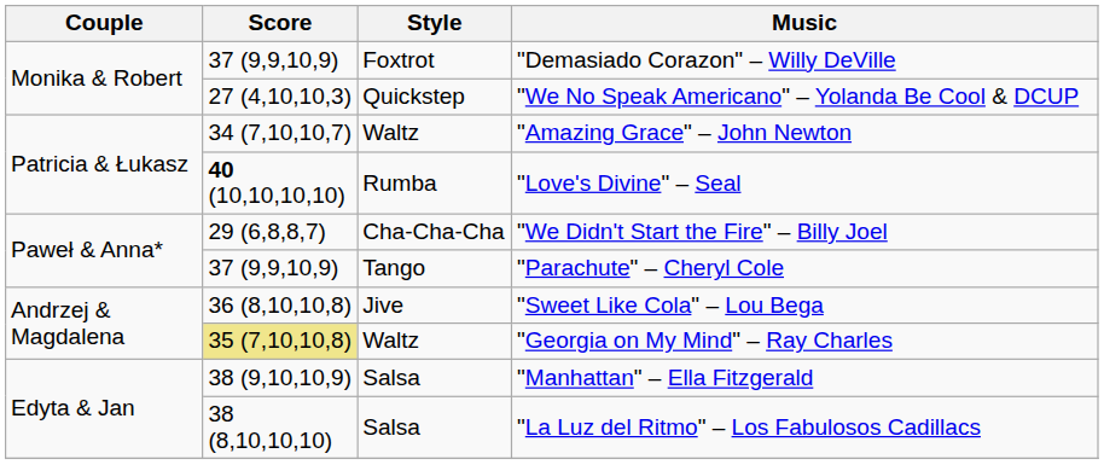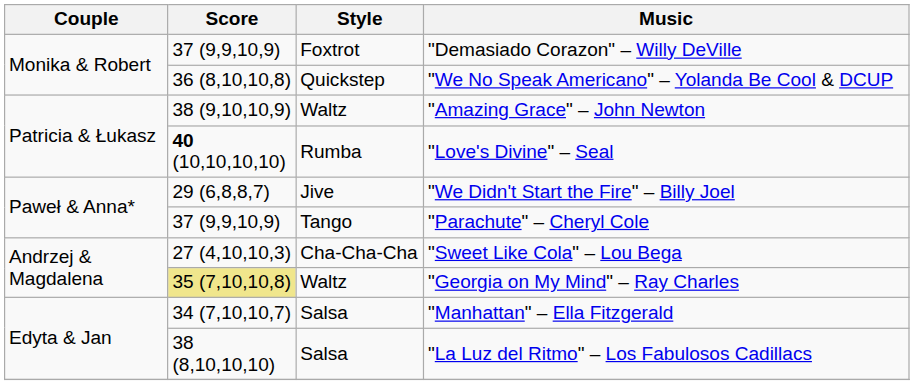 <table class="wikitable">
 <tr>
 <th width="130">Couple</th>
 <th width="100">Score</th>
 <th width="100">Style</th>
 <th width="400">Music</th>
 </tr>
 <tr>
 <td rowspan="2">Monika & Robert</td>
 <td>37 (9,9,10,9)</td>
 <td>Foxtrot</td>
 <td>"Demasiado Corazon" – <a href='#'>Willy DeVille</a></td>
 </tr>
 <tr>
-<td>27 (4,10,10,3)</td>
+<td>36 (8,10,10,8)</td>
 <td>Quickstep</td>
 <td>"<a href='#'>We No Speak Americano</a>" – <a href='#'>Yolanda Be Cool</a> & <a href='#'>DCUP</a></td>
 </tr>
 <tr>
 <td rowspan="2">Patricia & Łukasz</td>
-<td>34 (7,10,10,7)</td>
+<td>38 (9,10,10,9)</td>
 <td>Waltz</td>
 <td>"<a href='#'>Amazing Grace</a>" – <a href='#'>John Newton</a></td>
 </tr>
 <tr>
 <td><strong>40</strong> (10,10,10,10)</td>
 <td>Rumba</td>
 <td>"<a href='#'>Love's Divine</a>" – <a href='#'>Seal</a></td>
 </tr>
 <tr>
 <td rowspan="2">Paweł & Anna*</td>
 <td>29 (6,8,8,7)</td>
-<td>Cha-Cha-Cha</td>
+<td>Jive</td>
 <td>"<a href='#'>We Didn't Start the Fire</a>" – <a href='#'>Billy Joel</a></td>
 </tr>
 <tr>
 <td>37 (9,9,10,9)</td>
 <td>Tango</td>
 <td>"<a href='#'>Parachute</a>" – <a href='#'>Cheryl Cole</a></td>
 </tr>
 <tr>
 <td rowspan="2">Andrzej & Magdalena</td>
-<td>36 (8,10,10,8)</td>
-<td>Jive</td>
+<td>27 (4,10,10,3)</td>
+<td>Cha-Cha-Cha</td>
 <td>"<a href='#'>Sweet Like Cola</a>" – <a href='#'>Lou Bega</a></td>
 </tr>
 <tr>
 <td style="background: khaki;">35 (7,10,10,8)</td>
 <td>Waltz</td>
 <td>"<a href='#'>Georgia on My Mind</a>" – <a href='#'>Ray Charles</a></td>
 </tr>
 <tr>
 <td rowspan="2">Edyta & Jan</td>
-<td>38 (9,10,10,9)</td>
+<td>34 (7,10,10,7)</td>
 <td>Salsa</td>
 <td>"<a href='#'>Manhattan</a>" – <a href='#'>Ella Fitzgerald</a></td>
 </tr>
 <tr>
 <td>38 (8,10,10,10)</td>
 <td>Salsa</td>
 <td>"<a href='#'>La Luz del Ritmo</a>" – <a href='#'>Los Fabulosos Cadillacs</a></td>
 </tr>
 <tr>
 </tr>
 </table>
